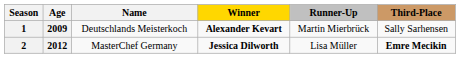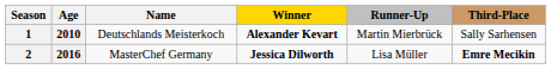 <table class="wikitable" style="font-size:85%; text-align: center; width:70%;">
 <tr>
 <th>Season</th>
 <th>Age</th>
 <th>Name</th>
 <td bgcolor=gold><strong>Winner</strong></td>
 <td bgcolor=silver><strong>Runner-Up</strong></td>
 <td bgcolor=#cc9966><strong>Third-Place</strong></td>
 </tr>
 <tr>
 <th>1</th>
-<th>2009</th>
+<th>2010</th>
 <td>Deutschlands Meisterkoch</td>
 <td><strong>Alexander Kevart</strong></td>
 <td>Martin Mierbrück</td>
 <td>Sally Sarhensen</td>
 </tr>
 <tr>
 <th>2</th>
-<th>2012</th>
+<th>2016</th>
 <td rowspan=20>MasterChef Germany</td>
 <td><strong>Jessica Dilworth</strong></td>
 <td>Lisa Müller</td>
 <td><strong>Emre Mecikin</strong></td>
 </tr>
 </table>
